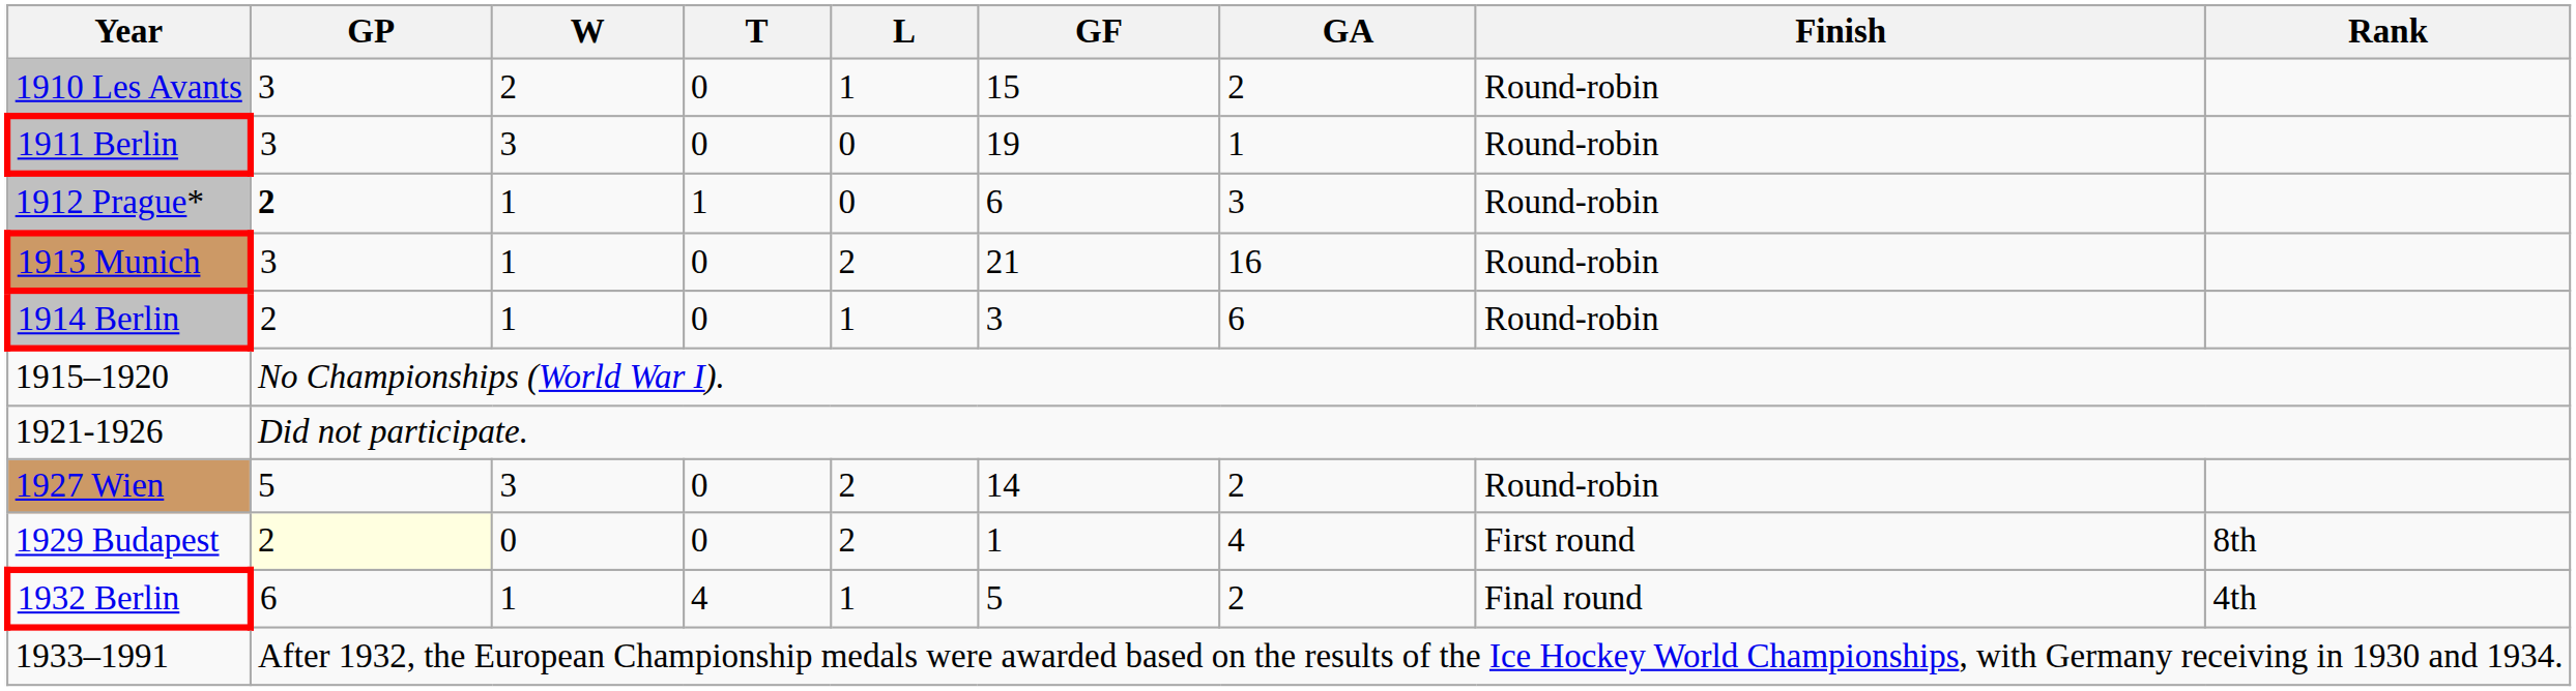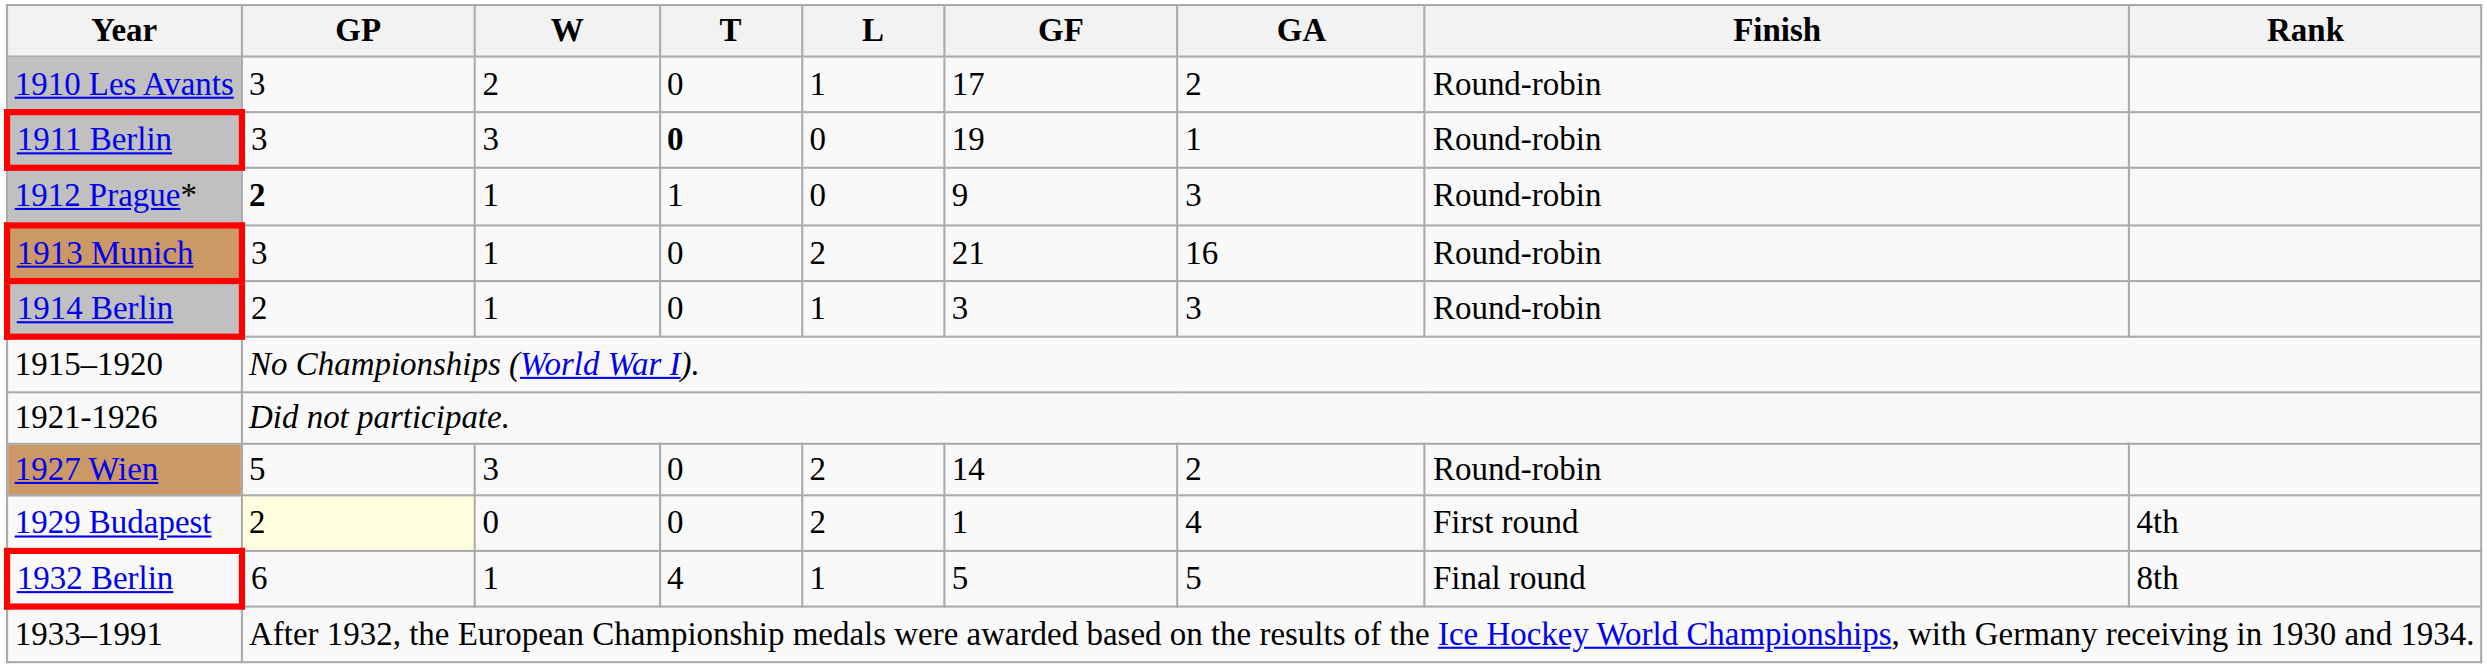 <table class="wikitable sortable">
 <tr>
 <th>Year</th>
 <th>GP</th>
 <th>W</th>
 <th>T</th>
 <th>L</th>
 <th>GF</th>
 <th>GA</th>
 <th>Finish</th>
 <th>Rank</th>
 </tr>
 <tr>
 <td bgcolor=silver> <a href='#'>1910 Les Avants</a></td>
 <td>3</td>
 <td>2</td>
 <td>0</td>
 <td>1</td>
-<td>15</td>
+<td>17</td>
 <td>2</td>
 <td>Round-robin</td>
 <td></td>
 </tr>
 <tr>
 <td style="border: 3px solid red" bgcolor=silver> <a href='#'>1911 Berlin</a></td>
 <td>3</td>
 <td>3</td>
-<td>0</td>
+<td><strong>0</strong></td>
 <td>0</td>
 <td>19</td>
 <td>1</td>
 <td>Round-robin</td>
 <td></td>
 </tr>
 <tr>
 <td bgcolor=silver> <a href='#'>1912 Prague</a>*</td>
 <td><strong>2</strong></td>
 <td>1</td>
 <td>1</td>
 <td>0</td>
-<td>6</td>
+<td>9</td>
 <td>3</td>
 <td>Round-robin</td>
 <td></td>
 </tr>
 <tr>
 <td style="border: 3px solid red" bgcolor= cc9966> <a href='#'>1913 Munich</a></td>
 <td>3</td>
 <td>1</td>
 <td>0</td>
 <td>2</td>
 <td>21</td>
 <td>16</td>
 <td>Round-robin</td>
 <td></td>
 </tr>
 <tr>
 <td style="border: 3px solid red" bgcolor=silver> <a href='#'>1914 Berlin</a></td>
 <td>2</td>
 <td>1</td>
 <td>0</td>
 <td>1</td>
 <td>3</td>
-<td>6</td>
+<td>3</td>
 <td>Round-robin</td>
 <td></td>
 </tr>
 <tr>
 <td>1915–1920</td>
 <td colspan=8><em>No Championships (<a href='#'>World War I</a>).</em></td>
 </tr>
 <tr>
 <td>1921-1926</td>
 <td colspan=8><em>Did not participate.</em></td>
 </tr>
 <tr>
 <td bgcolor= cc9966> <a href='#'>1927 Wien</a></td>
 <td>5</td>
 <td>3</td>
 <td>0</td>
 <td>2</td>
 <td>14</td>
 <td>2</td>
 <td>Round-robin</td>
 <td></td>
 </tr>
 <tr>
 <td> <a href='#'>1929 Budapest</a></td>
 <td style="background: lightyellow;">2</td>
 <td>0</td>
 <td>0</td>
 <td>2</td>
 <td>1</td>
 <td>4</td>
 <td>First round</td>
-<td>8th</td>
+<td>4th</td>
 </tr>
 <tr>
 <td style="border: 3px solid red"> <a href='#'>1932 Berlin</a></td>
 <td>6</td>
 <td>1</td>
 <td>4</td>
 <td>1</td>
 <td>5</td>
-<td>2</td>
+<td>5</td>
 <td>Final round</td>
-<td>4th</td>
+<td>8th</td>
 </tr>
 <tr>
 <td>1933–1991</td>
 <td colspan=10>After 1932, the European Championship medals were awarded based on the results of the <a href='#'>Ice Hockey World Championships</a>, with Germany receiving <strong></strong> in 1930 and 1934.</td>
 </tr>
 </table>
